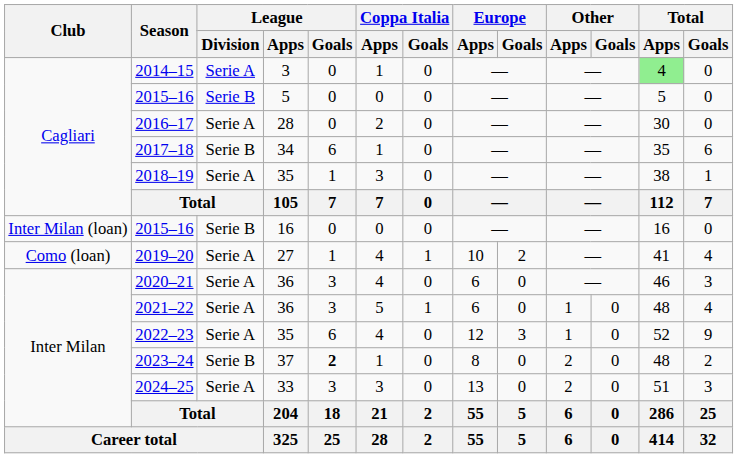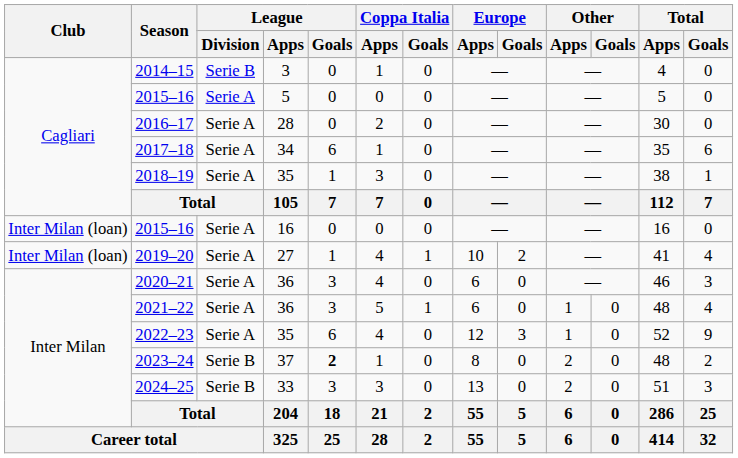 <table class="wikitable" style="text-align:center">
 <tr>
 <th rowspan="2">Club</th>
 <th rowspan="2">Season</th>
 <th colspan="3">League</th>
 <th colspan="2"><a href='#'>Coppa Italia</a></th>
 <th colspan="2"><a href='#'>Europe</a></th>
 <th colspan="2">Other</th>
 <th colspan="2">Total</th>
 </tr>
 <tr>
 <th>Division</th>
 <th>Apps</th>
 <th>Goals</th>
 <th>Apps</th>
 <th>Goals</th>
 <th>Apps</th>
 <th>Goals</th>
 <th>Apps</th>
 <th>Goals</th>
 <th>Apps</th>
 <th>Goals</th>
 </tr>
 <tr>
 <td rowspan="6"><a href='#'>Cagliari</a></td>
 <td><a href='#'>2014–15</a></td>
-<td><a href='#'>Serie A</a></td>
+<td><a href='#'>Serie B</a></td>
 <td>3</td>
 <td>0</td>
 <td>1</td>
 <td>0</td>
 <td colspan="2">—</td>
 <td colspan="2">—</td>
-<td style="background: lightgreen;">4</td>
+<td>4</td>
 <td>0</td>
 </tr>
 <tr>
 <td><a href='#'>2015–16</a></td>
-<td><a href='#'>Serie B</a></td>
+<td><a href='#'>Serie A</a></td>
 <td>5</td>
 <td>0</td>
 <td>0</td>
 <td>0</td>
 <td colspan="2">—</td>
 <td colspan="2">—</td>
 <td>5</td>
 <td>0</td>
 </tr>
 <tr>
 <td><a href='#'>2016–17</a></td>
 <td>Serie A</td>
 <td>28</td>
 <td>0</td>
 <td>2</td>
 <td>0</td>
 <td colspan="2">—</td>
 <td colspan="2">—</td>
 <td>30</td>
 <td>0</td>
 </tr>
 <tr>
 <td><a href='#'>2017–18</a></td>
-<td>Serie B</td>
+<td>Serie A</td>
 <td>34</td>
 <td>6</td>
 <td>1</td>
 <td>0</td>
 <td colspan="2">—</td>
 <td colspan="2">—</td>
 <td>35</td>
 <td>6</td>
 </tr>
 <tr>
 <td><a href='#'>2018–19</a></td>
 <td>Serie A</td>
 <td>35</td>
 <td>1</td>
 <td>3</td>
 <td>0</td>
 <td colspan="2">—</td>
 <td colspan="2">—</td>
 <td>38</td>
 <td>1</td>
 </tr>
 <tr>
 <th colspan="2">Total</th>
 <th>105</th>
 <th>7</th>
 <th>7</th>
 <th>0</th>
 <th colspan="2">—</th>
 <th colspan="2">—</th>
 <th>112</th>
 <th>7</th>
 </tr>
 <tr>
 <td><a href='#'>Inter Milan</a> (loan)</td>
 <td><a href='#'>2015–16</a></td>
-<td>Serie B</td>
+<td>Serie A</td>
 <td>16</td>
 <td>0</td>
 <td>0</td>
 <td>0</td>
 <td colspan="2">—</td>
 <td colspan="2">—</td>
 <td>16</td>
 <td>0</td>
 </tr>
 <tr>
-<td><a href='#'>Como</a> (loan)</td>
+<td><a href='#'>Inter Milan</a> (loan)</td>
 <td><a href='#'>2019–20</a></td>
 <td>Serie A</td>
 <td>27</td>
 <td>1</td>
 <td>4</td>
 <td>1</td>
 <td>10</td>
 <td>2</td>
 <td colspan="2">—</td>
 <td>41</td>
 <td>4</td>
 </tr>
 <tr>
 <td rowspan="6">Inter Milan</td>
 <td><a href='#'>2020–21</a></td>
 <td>Serie A</td>
 <td>36</td>
 <td>3</td>
 <td>4</td>
 <td>0</td>
 <td>6</td>
 <td>0</td>
 <td colspan="2">—</td>
 <td>46</td>
 <td>3</td>
 </tr>
 <tr>
 <td><a href='#'>2021–22</a></td>
 <td>Serie A</td>
 <td>36</td>
 <td>3</td>
 <td>5</td>
 <td>1</td>
 <td>6</td>
 <td>0</td>
 <td>1</td>
 <td>0</td>
 <td>48</td>
 <td>4</td>
 </tr>
 <tr>
 <td><a href='#'>2022–23</a></td>
 <td>Serie A</td>
 <td>35</td>
 <td>6</td>
 <td>4</td>
 <td>0</td>
 <td>12</td>
 <td>3</td>
 <td>1</td>
 <td>0</td>
 <td>52</td>
 <td>9</td>
 </tr>
 <tr>
 <td><a href='#'>2023–24</a></td>
 <td>Serie B</td>
 <td>37</td>
 <td><strong>2</strong></td>
 <td>1</td>
 <td>0</td>
 <td>8</td>
 <td>0</td>
 <td>2</td>
 <td>0</td>
 <td>48</td>
 <td>2</td>
 </tr>
 <tr>
 <td><a href='#'>2024–25</a></td>
-<td>Serie A</td>
+<td>Serie B</td>
 <td>33</td>
 <td>3</td>
 <td>3</td>
 <td>0</td>
 <td>13</td>
 <td>0</td>
 <td>2</td>
 <td>0</td>
 <td>51</td>
 <td>3</td>
 </tr>
 <tr>
 <th colspan="2">Total</th>
 <th>204</th>
 <th>18</th>
 <th>21</th>
 <th>2</th>
 <th>55</th>
 <th>5</th>
 <th>6</th>
 <th>0</th>
 <th>286</th>
 <th>25</th>
 </tr>
 <tr>
 <th colspan="3">Career total</th>
 <th>325</th>
 <th>25</th>
 <th>28</th>
 <th>2</th>
 <th>55</th>
 <th>5</th>
 <th>6</th>
 <th>0</th>
 <th>414</th>
 <th>32</th>
 </tr>
 </table>
